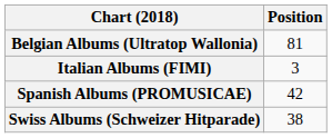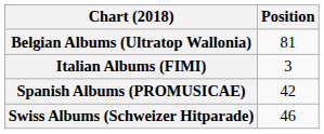 <table class="wikitable sortable plainrowheaders" style="text-align:center">
 <tr>
 <th scope="col">Chart (2018)</th>
 <th scope="col">Position</th>
 </tr>
 <tr>
 <th scope="row">Belgian Albums (Ultratop Wallonia)</th>
 <td>81</td>
 </tr>
 <tr>
 <th scope="row">Italian Albums (FIMI)</th>
 <td>3</td>
 </tr>
 <tr>
 <th scope="row">Spanish Albums (PROMUSICAE)</th>
 <td>42</td>
 </tr>
 <tr>
 <th scope="row">Swiss Albums (Schweizer Hitparade)</th>
-<td>38</td>
+<td>46</td>
 </tr>
 </table>
